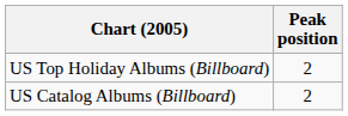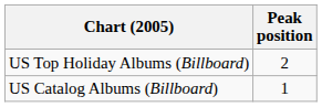 <table class="wikitable">
 <tr>
 <th>Chart (2005)</th>
 <th>Peak<br>position</th>
 </tr>
 <tr>
 <td>US Top Holiday Albums (<em>Billboard</em>)</td>
 <td align=center>2</td>
 </tr>
 <tr>
 <td>US Catalog Albums (<em>Billboard</em>)</td>
-<td align=center>2</td>
+<td align=center>1</td>
 </tr>
 </table>
